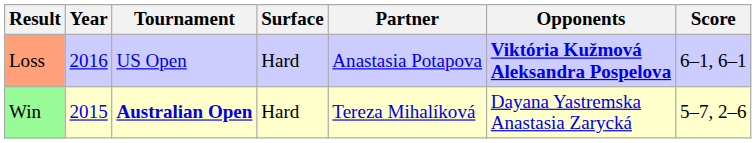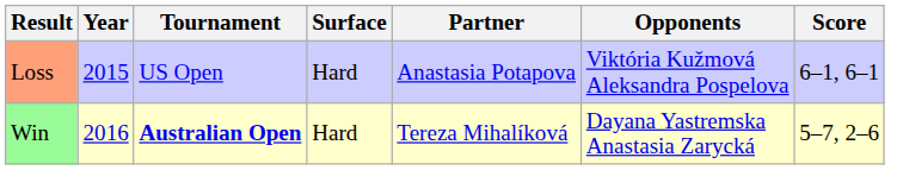 <table class="sortable wikitable">
 <tr>
 <th>Result</th>
 <th>Year</th>
 <th>Tournament</th>
 <th>Surface</th>
 <th>Partner</th>
 <th>Opponents</th>
 <th class="unsortable">Score</th>
 </tr>
 <tr style="background:#ccf;">
 <td bgcolor=ffa07a>Loss</td>
-<td><a href='#'>2016</a></td>
+<td><a href='#'>2015</a></td>
 <td><a href='#'>US Open</a></td>
 <td>Hard</td>
 <td> <a href='#'>Anastasia Potapova</a></td>
-<td><strong> <a href='#'>Viktória Kužmová</a> <br>  <a href='#'>Aleksandra Pospelova</a></strong></td>
+<td> <a href='#'>Viktória Kužmová</a> <br>  <a href='#'>Aleksandra Pospelova</a></td>
 <td>6–1, 6–1</td>
 </tr>
 <tr style="background:#ffc;">
 <td bgcolor=98fb98>Win</td>
-<td><a href='#'>2015</a></td>
+<td><a href='#'>2016</a></td>
 <td><strong><a href='#'>Australian Open</a></strong></td>
 <td>Hard</td>
 <td> <a href='#'>Tereza Mihalíková</a></td>
 <td> <a href='#'>Dayana Yastremska</a> <br>  <a href='#'>Anastasia Zarycká</a></td>
 <td>5–7, 2–6</td>
 </tr>
 </table>
